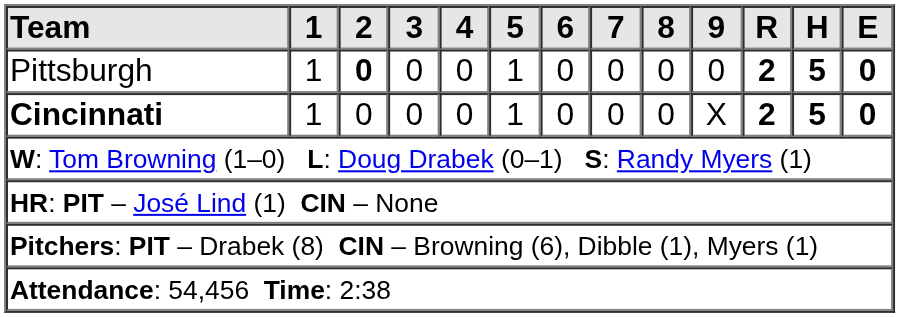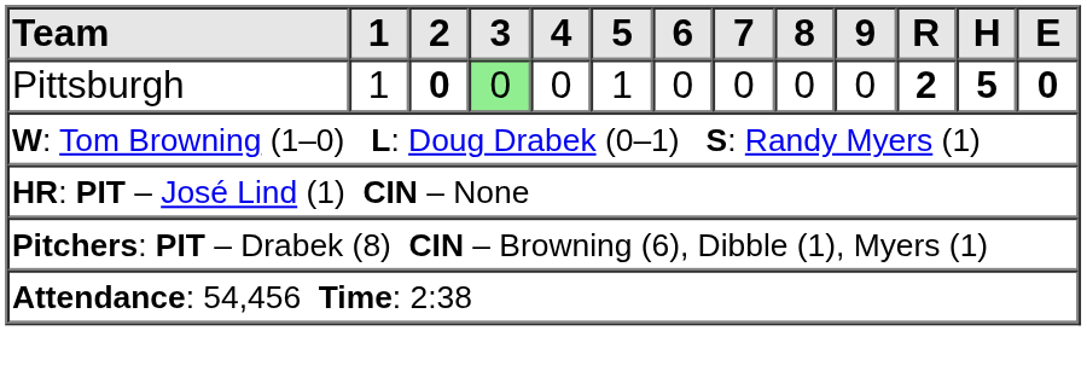 <table border="1" cellspacing="0"  style="width:450px; margin-left:3em;">
 <tr style="text-align:center; background:#e6e6e6;">
 <th style="text-align:left; width:28%;">Team</th>
 <th width=5%>1</th>
 <th width=5%>2</th>
 <th width=5%>3</th>
 <th width=5%>4</th>
 <th width=5%>5</th>
 <th width=5%>6</th>
 <th width=5%>7</th>
 <th width=5%>8</th>
 <th width=5%>9</th>
 <th width=5%>R</th>
 <th width=5%>H</th>
 <th width=5%>E</th>
 </tr>
 <tr style="text-align:center;">
 <td align=left>Pittsburgh</td>
 <td>1</td>
 <td><strong>0</strong></td>
-<td>0</td>
+<td style="background: lightgreen;">0</td>
 <td>0</td>
 <td>1</td>
 <td>0</td>
 <td>0</td>
 <td>0</td>
 <td>0</td>
-<td><strong>2</strong></td>
-<td><strong>5</strong></td>
-<td><strong>0</strong></td>
-</tr>
-<tr style="text-align:center;">
-<td align=left><strong>Cincinnati</strong></td>
-<td>1</td>
-<td>0</td>
-<td>0</td>
-<td>0</td>
-<td>1</td>
-<td>0</td>
-<td>0</td>
-<td>0</td>
-<td>X</td>
 <td><strong>2</strong></td>
 <td><strong>5</strong></td>
 <td><strong>0</strong></td>
 </tr>
 <tr style="text-align:left;">
 <td colspan=13><small><strong>W</strong>: <a href='#'>Tom Browning</a> (1–0)   <strong>L</strong>: <a href='#'>Doug Drabek</a> (0–1)   <strong>S</strong>: <a href='#'>Randy Myers</a> (1)</small></td>
 </tr>
 <tr style="text-align:left;">
 <td colspan=13><small><strong>HR</strong>: <strong>PIT</strong> – <a href='#'>José Lind</a> (1)  <strong>CIN</strong> – None</small></td>
 </tr>
 <tr style="text-align:left;">
 <td colspan=13><small><strong>Pitchers</strong>: <strong>PIT</strong> – Drabek (8)  <strong>CIN</strong> – Browning (6), Dibble (1), Myers (1)</small></td>
 </tr>
 <tr style="text-align:left;">
 <td colspan=13><small><strong>Attendance</strong>: 54,456  <strong>Time</strong>: 2:38</small></td>
 </tr>
 </table>
